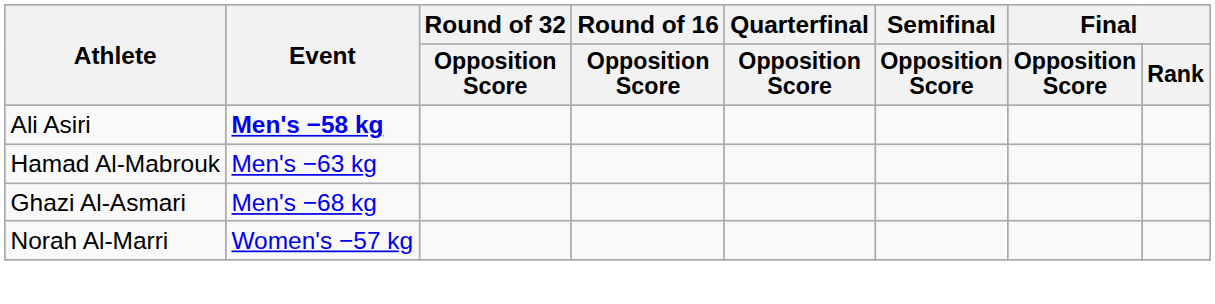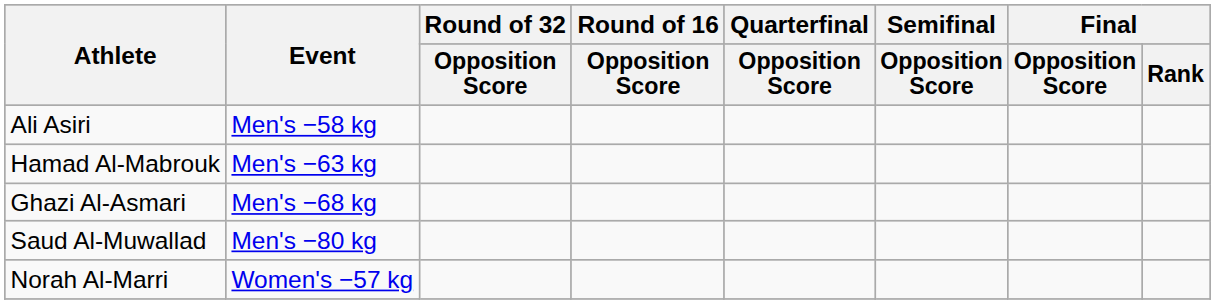 <table class=wikitable style=font-size:90%;text-align:center>
 <tr>
 <th rowspan=2>Athlete</th>
 <th rowspan=2>Event</th>
 <th>Round of 32</th>
 <th>Round of 16</th>
 <th>Quarterfinal</th>
 <th>Semifinal</th>
 <th colspan=2>Final</th>
 </tr>
 <tr style=font-size:95%>
 <th>Opposition<br>Score</th>
 <th>Opposition<br>Score</th>
 <th>Opposition<br>Score</th>
 <th>Opposition<br>Score</th>
 <th>Opposition<br>Score</th>
 <th>Rank</th>
 </tr>
 <tr>
 <td align=left>Ali Asiri</td>
-<td align=left><strong><a href='#'>Men's −58 kg</a></strong></td>
+<td align=left><a href='#'>Men's −58 kg</a></td>
 <td></td>
 <td></td>
 <td></td>
 <td></td>
 <td></td>
 <td></td>
 </tr>
 <tr>
 <td align=left>Hamad Al-Mabrouk</td>
 <td align=left><a href='#'>Men's −63 kg</a></td>
 <td><br></td>
 <td></td>
 <td></td>
 <td></td>
 <td></td>
 <td></td>
 </tr>
 <tr>
 <td align=left>Ghazi Al-Asmari</td>
 <td align=left><a href='#'>Men's −68 kg</a></td>
 <td><br></td>
 <td></td>
 <td></td>
 <td></td>
 <td></td>
 <td></td>
 </tr>
 <tr>
+<td align=left>Saud Al-Muwallad</td>
+<td align=left><a href='#'>Men's −80 kg</a></td>
+<td><br></td>
+<td></td>
+<td></td>
+<td></td>
+<td></td>
+<td></td>
+</tr>
+<tr>
 <td align=left>Norah Al-Marri</td>
 <td align=left><a href='#'>Women's −57 kg</a></td>
 <td></td>
 <td><br></td>
 <td></td>
 <td></td>
 <td></td>
 <td></td>
 </tr>
 </table>
